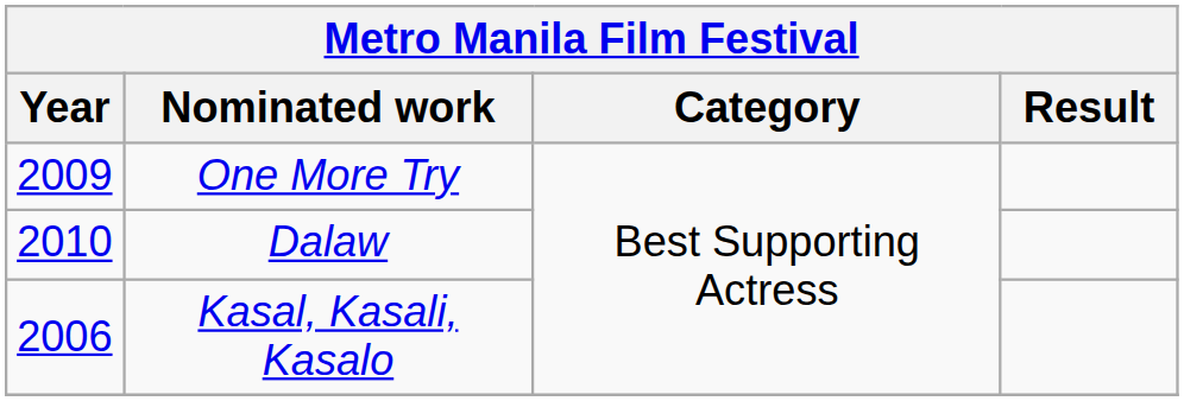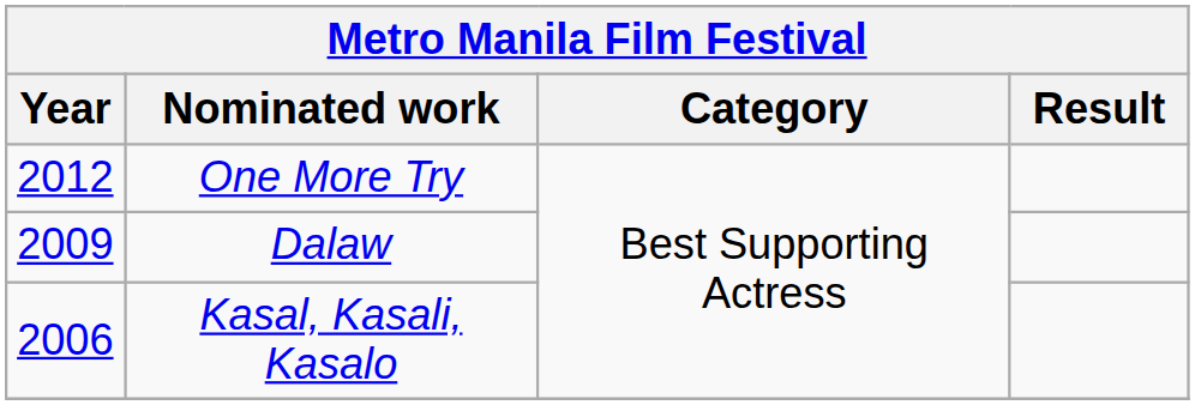 <table width="70%" class="wikitable sortable">
 <tr>
 <th colspan="4"><a href='#'>Metro Manila Film Festival</a></th>
 </tr>
 <tr>
 <th width="10%">Year</th>
 <th width="35%">Nominated work</th>
 <th width="40%">Category</th>
 <th width="15%">Result</th>
 </tr>
 <tr>
-<td align="center"><a href='#'>2009</a></td>
+<td align="center"><a href='#'>2012</a></td>
 <td align="center"><em><a href='#'>One More Try</a></em></td>
 <td align="center" rowspan=3>Best Supporting Actress</td>
 <td></td>
 </tr>
 <tr>
-<td align="center"><a href='#'>2010</a></td>
+<td align="center"><a href='#'>2009</a></td>
 <td align="center"><em><a href='#'>Dalaw</a></em></td>
 <td></td>
 </tr>
 <tr>
 <td align="center"><a href='#'>2006</a></td>
 <td align="center"><em><a href='#'>Kasal, Kasali, Kasalo</a></em></td>
 <td></td>
 </tr>
 <tr>
 </tr>
 </table>
